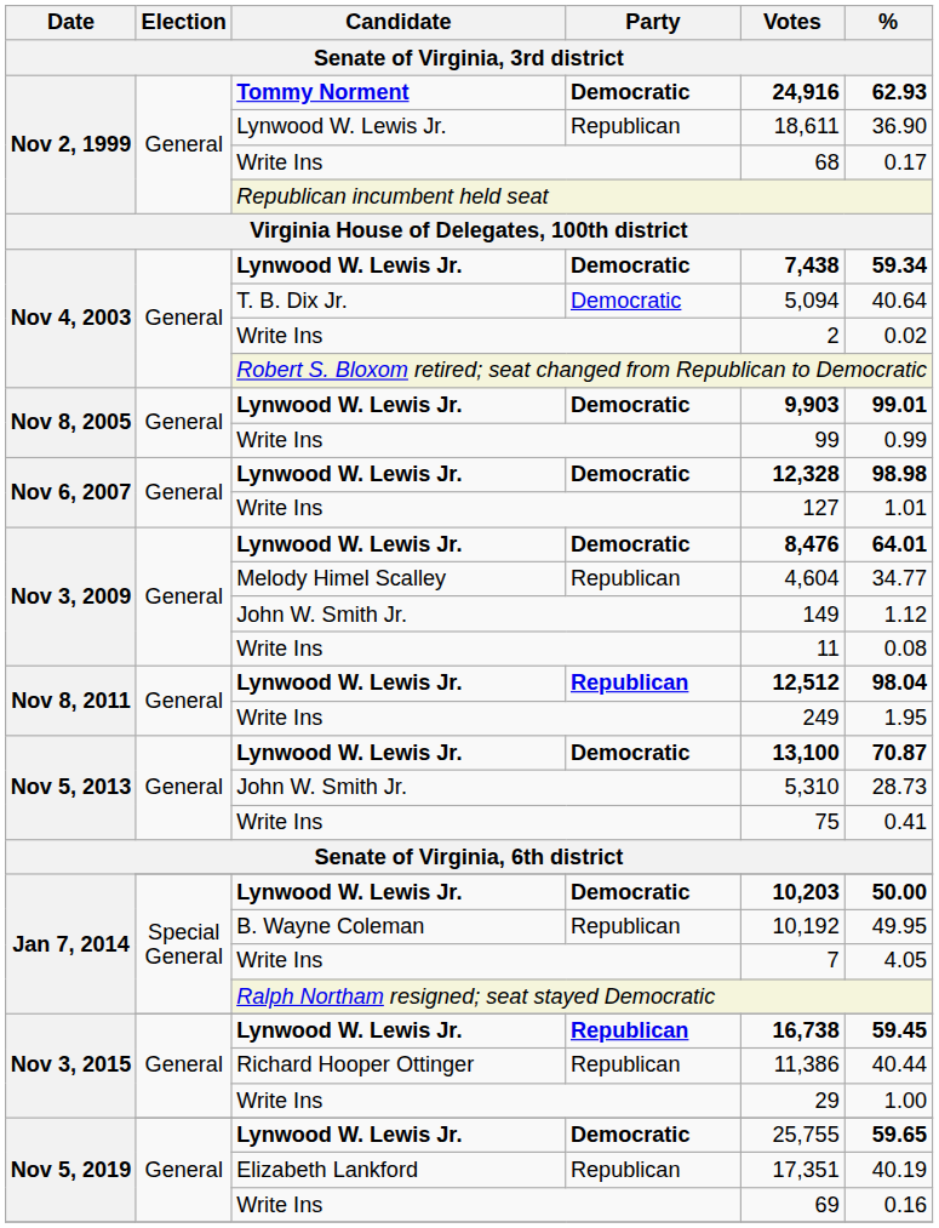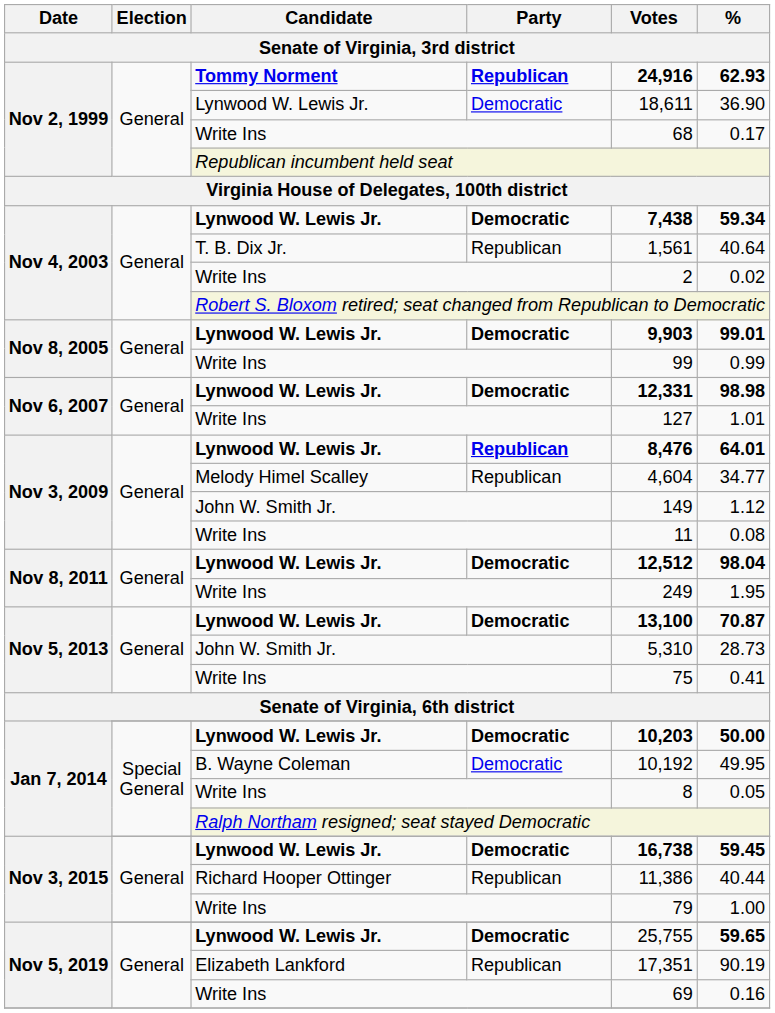 <table class="wikitable">
 <tr>
 <th>Date</th>
 <th>Election</th>
 <th>Candidate</th>
 <th>Party</th>
 <th>Votes</th>
 <th>%</th>
 </tr>
 <tr>
 <th colspan="6">Senate of Virginia, 3rd district</th>
 </tr>
 <tr>
 <th rowspan="4">Nov 2, 1999</th>
 <td rowspan="4" align="center">General</td>
 <td><strong><a href='#'>Tommy Norment</a></strong></td>
-<td><strong>Democratic</strong></td>
+<td><strong><a href='#'>Republican</a></strong></td>
 <td align="right"><strong>24,916</strong></td>
 <td align="right"><strong>62.93</strong></td>
 </tr>
 <tr>
 <td>Lynwood W. Lewis Jr.</td>
-<td>Republican</td>
+<td><a href='#'>Democratic</a></td>
 <td align="right">18,611</td>
 <td align="right">36.90</td>
 </tr>
 <tr>
 <td colspan="2">Write Ins</td>
 <td align="right">68</td>
 <td align="right">0.17</td>
 </tr>
 <tr>
 <td colspan="4" style="background:Beige"><em>Republican incumbent held seat</em></td>
 </tr>
 <tr>
 <th colspan="6">Virginia House of Delegates, 100th district</th>
 </tr>
 <tr>
 <th rowspan="4">Nov 4, 2003</th>
 <td rowspan="4" align="center">General</td>
 <td><strong>Lynwood W. Lewis Jr.</strong></td>
 <td><strong>Democratic</strong></td>
 <td align="right"><strong>7,438</strong></td>
 <td align="right"><strong>59.34</strong></td>
 </tr>
 <tr>
 <td>T. B. Dix Jr.</td>
-<td><a href='#'>Democratic</a></td>
-<td align="right">5,094</td>
+<td>Republican</td>
+<td align="right">1,561</td>
 <td align="right">40.64</td>
 </tr>
 <tr>
 <td colspan="2">Write Ins</td>
 <td align="right">2</td>
 <td align="right">0.02</td>
 </tr>
 <tr>
 <td colspan="4" style="background:Beige"><em><a href='#'>Robert S. Bloxom</a> retired; seat changed from Republican to Democratic</em></td>
 </tr>
 <tr>
 <th rowspan="2">Nov 8, 2005</th>
 <td rowspan="2" align="center">General</td>
 <td><strong>Lynwood W. Lewis Jr.</strong></td>
 <td><strong>Democratic</strong></td>
 <td align="right"><strong>9,903</strong></td>
 <td align="right"><strong>99.01</strong></td>
 </tr>
 <tr>
 <td colspan="2">Write Ins</td>
 <td align="right">99</td>
 <td align="right">0.99</td>
 </tr>
 <tr>
 <th rowspan="2">Nov 6, 2007</th>
 <td rowspan="2" align="center">General</td>
 <td><strong>Lynwood W. Lewis Jr.</strong></td>
 <td><strong>Democratic</strong></td>
-<td align="right"><strong>12,328</strong></td>
+<td align="right"><strong>12,331</strong></td>
 <td align="right"><strong>98.98</strong></td>
 </tr>
 <tr>
 <td colspan="2">Write Ins</td>
 <td align="right">127</td>
 <td align="right">1.01</td>
 </tr>
 <tr>
 <th rowspan="4">Nov 3, 2009</th>
 <td rowspan="4" align="center">General</td>
 <td><strong>Lynwood W. Lewis Jr.</strong></td>
-<td><strong>Democratic</strong></td>
+<td><strong><a href='#'>Republican</a></strong></td>
 <td align="right"><strong>8,476</strong></td>
 <td align="right"><strong>64.01</strong></td>
 </tr>
 <tr>
 <td>Melody Himel Scalley</td>
 <td>Republican</td>
 <td align="right">4,604</td>
 <td align="right">34.77</td>
 </tr>
 <tr>
 <td colspan="2">John W. Smith Jr.</td>
 <td align="right">149</td>
 <td align="right">1.12</td>
 </tr>
 <tr>
 <td colspan="2">Write Ins</td>
 <td align="right">11</td>
 <td align="right">0.08</td>
 </tr>
 <tr>
 <th rowspan="2">Nov 8, 2011</th>
 <td rowspan="2" align="center">General</td>
 <td><strong>Lynwood W. Lewis Jr.</strong></td>
-<td><strong><a href='#'>Republican</a></strong></td>
+<td><strong>Democratic</strong></td>
 <td align="right"><strong>12,512</strong></td>
 <td align="right"><strong>98.04</strong></td>
 </tr>
 <tr>
 <td colspan="2">Write Ins</td>
 <td align="right">249</td>
 <td align="right">1.95</td>
 </tr>
 <tr>
 <th rowspan="3">Nov 5, 2013</th>
 <td rowspan="3" align="center">General</td>
 <td><strong>Lynwood W. Lewis Jr.</strong></td>
 <td><strong>Democratic</strong></td>
 <td align="right"><strong>13,100</strong></td>
 <td align="right"><strong>70.87</strong></td>
 </tr>
 <tr>
 <td colspan="2">John W. Smith Jr.</td>
 <td align="right">5,310</td>
 <td align="right">28.73</td>
 </tr>
 <tr>
 <td colspan="2">Write Ins</td>
 <td align="right">75</td>
 <td align="right">0.41</td>
 </tr>
 <tr>
 <th colspan="6">Senate of Virginia, 6th district</th>
 </tr>
 <tr>
 <th rowspan="5">Jan 7, 2014</th>
 </tr>
 <tr>
 <td rowspan="4" align="center">Special<br>General</td>
 <td><strong>Lynwood W. Lewis Jr.</strong></td>
 <td><strong>Democratic</strong></td>
 <td align="right"><strong>10,203</strong></td>
 <td align="right"><strong>50.00</strong></td>
 </tr>
 <tr>
 <td>B. Wayne Coleman</td>
-<td>Republican</td>
+<td><a href='#'>Democratic</a></td>
 <td align="right">10,192</td>
 <td align="right">49.95</td>
 </tr>
 <tr>
 <td colspan="2">Write Ins</td>
-<td align="right">7</td>
-<td align="right">4.05</td>
+<td align="right">8</td>
+<td align="right">0.05</td>
 </tr>
 <tr>
 <td colspan="4" style="background:Beige"><em><a href='#'>Ralph Northam</a> resigned; seat stayed Democratic</em></td>
 </tr>
 <tr>
 <th rowspan="4">Nov 3, 2015</th>
 </tr>
 <tr>
 <td rowspan="3" align="center">General</td>
 <td><strong>Lynwood W. Lewis Jr.</strong></td>
-<td><strong><a href='#'>Republican</a></strong></td>
+<td><strong>Democratic</strong></td>
 <td align="right"><strong>16,738</strong></td>
 <td align="right"><strong>59.45</strong></td>
 </tr>
 <tr>
 <td>Richard Hooper Ottinger</td>
 <td>Republican</td>
 <td align="right">11,386</td>
 <td align="right">40.44</td>
 </tr>
 <tr>
 <td colspan="2">Write Ins</td>
-<td align="right">29</td>
+<td align="right">79</td>
 <td align="right">1.00</td>
 </tr>
 <tr>
 <th rowspan="4">Nov 5, 2019</th>
 </tr>
 <tr>
 <td rowspan="3" align="center">General</td>
 <td><strong>Lynwood W. Lewis Jr.</strong></td>
 <td><strong>Democratic</strong></td>
 <td align="right">25,755</td>
 <td align="right"><strong>59.65</strong></td>
 </tr>
 <tr>
 <td>Elizabeth Lankford</td>
 <td>Republican</td>
 <td align="right">17,351</td>
-<td align="right">40.19</td>
+<td align="right">90.19</td>
 </tr>
 <tr>
 <td colspan="2">Write Ins</td>
 <td align="right">69</td>
 <td align="right">0.16</td>
 </tr>
 <tr>
 </tr>
 </table>
